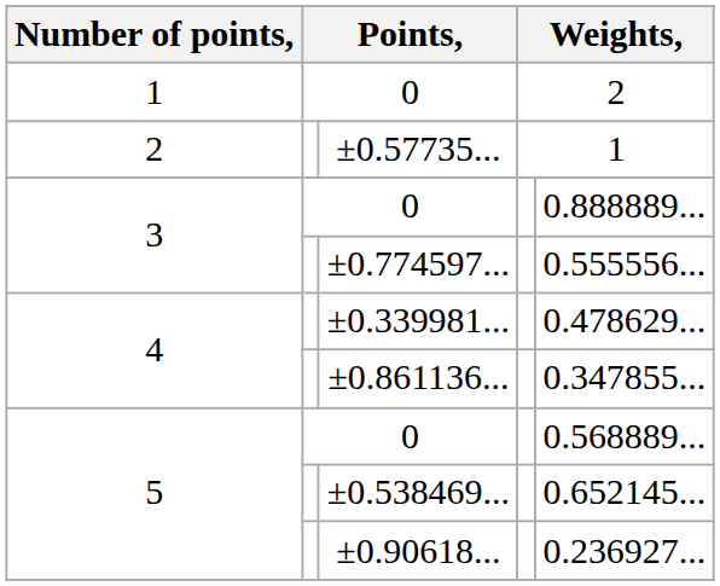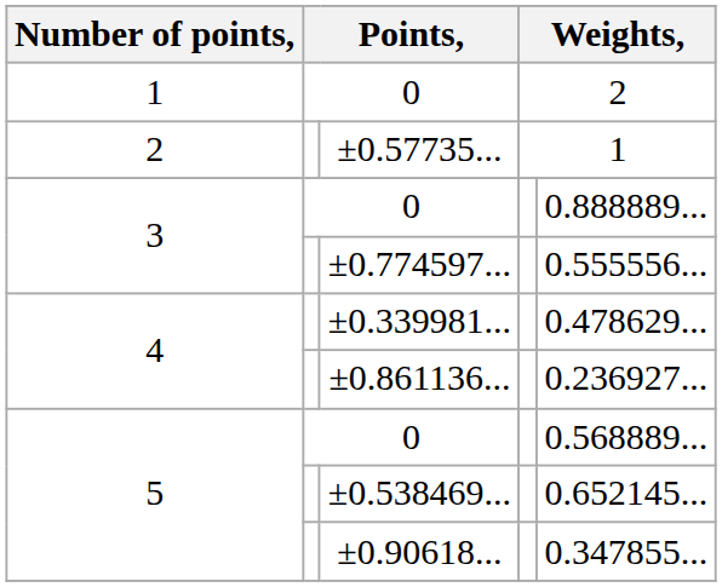 <table class="wikitable" style="margin:auto; background:white; text-align:center;">
 <tr>
 <th>Number of points, </th>
 <th colspan="2">Points, </th>
 <th colspan="2">Weights, </th>
 </tr>
 <tr>
 <td>1</td>
 <td colspan="2">0</td>
 <td colspan="2">2</td>
 </tr>
 <tr>
 <td>2</td>
 <td></td>
 <td>±0.57735...</td>
 <td colspan="2">1</td>
 </tr>
 <tr>
 <td rowspan="2">3</td>
 <td colspan="2">0</td>
 <td></td>
 <td>0.888889...</td>
 </tr>
 <tr>
 <td></td>
 <td>±0.774597...</td>
 <td></td>
 <td>0.555556...</td>
 </tr>
 <tr>
 <td rowspan="2">4</td>
 <td></td>
 <td>±0.339981...</td>
 <td></td>
 <td>0.478629...</td>
 </tr>
 <tr>
 <td></td>
 <td>±0.861136...</td>
 <td></td>
-<td>0.347855...</td>
+<td>0.236927...</td>
 </tr>
 <tr>
 <td rowspan="3">5</td>
 <td colspan="2">0</td>
 <td></td>
 <td>0.568889...</td>
 </tr>
 <tr>
 <td></td>
 <td>±0.538469...</td>
 <td></td>
 <td>0.652145...</td>
 </tr>
 <tr>
 <td></td>
 <td>±0.90618...</td>
 <td></td>
-<td>0.236927...</td>
+<td>0.347855...</td>
 </tr>
 </table>
